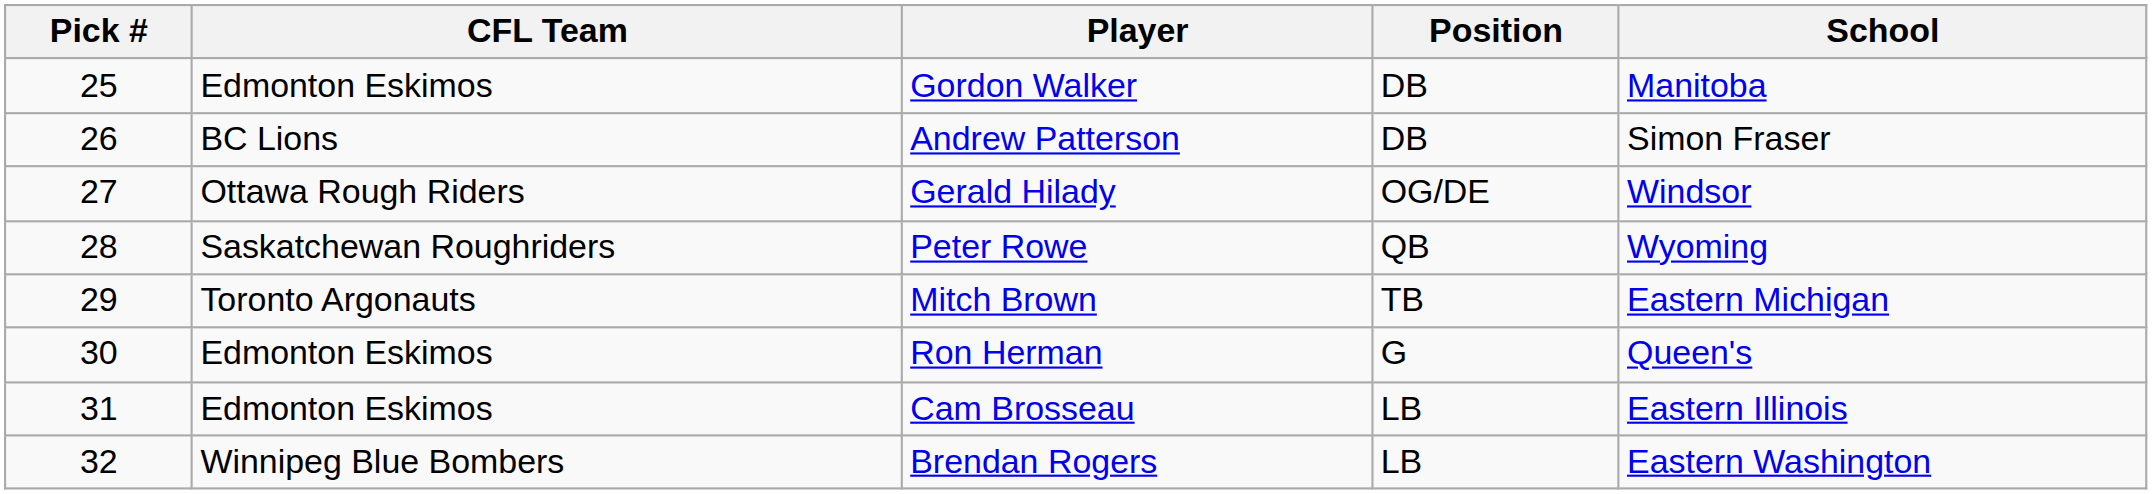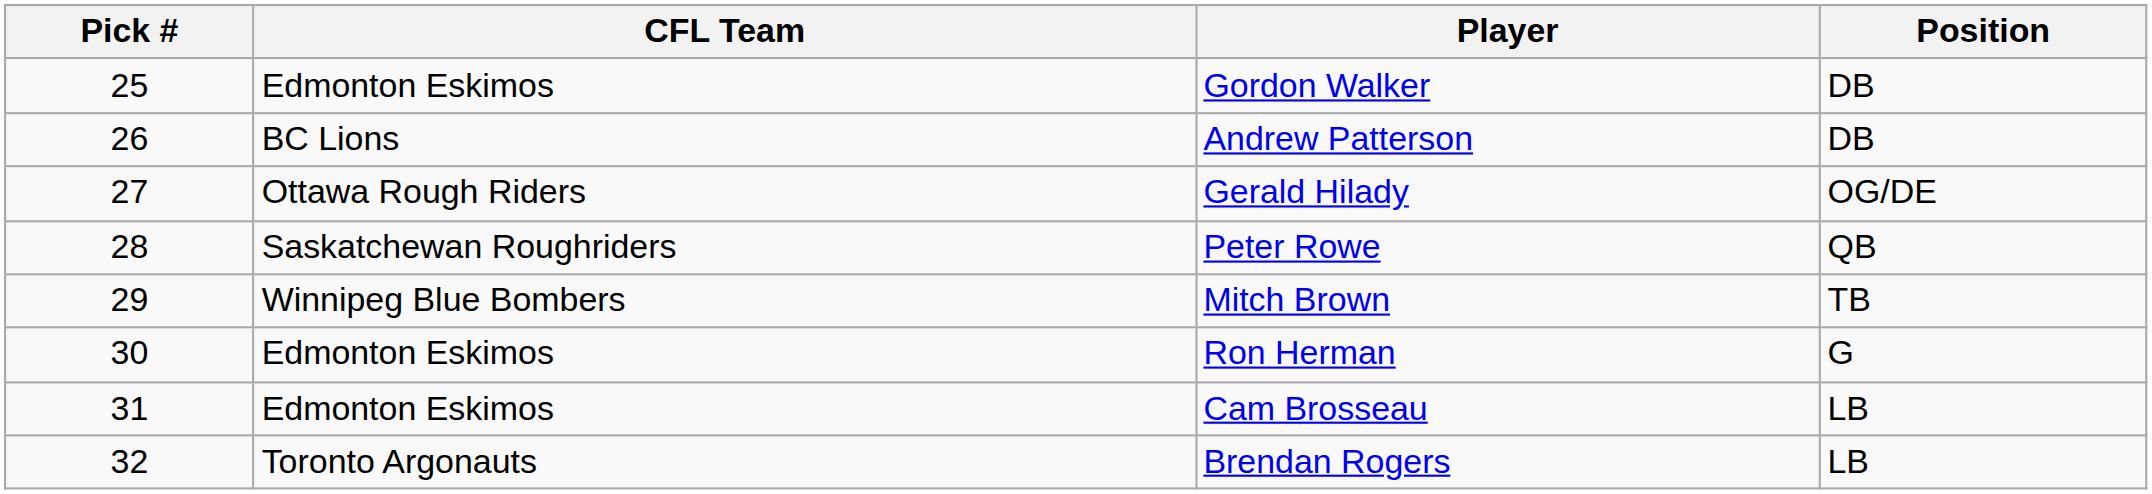 <table class="wikitable" style="width: 80%">
 <tr>
 <th>Pick #</th>
 <th>CFL Team</th>
 <th>Player</th>
 <th>Position</th>
-<th>School</th>
 </tr>
 <tr>
 <td align=center>25</td>
 <td>Edmonton Eskimos</td>
 <td><a href='#'>Gordon Walker</a></td>
 <td>DB</td>
-<td><a href='#'>Manitoba</a></td>
 </tr>
 <tr>
 <td align=center>26</td>
 <td>BC Lions</td>
 <td><a href='#'>Andrew Patterson</a></td>
 <td>DB</td>
-<td>Simon Fraser</td>
 </tr>
 <tr>
 <td align=center>27</td>
 <td>Ottawa Rough Riders</td>
 <td><a href='#'>Gerald Hilady</a></td>
 <td>OG/DE</td>
-<td><a href='#'>Windsor</a></td>
 </tr>
 <tr>
 <td align=center>28</td>
 <td>Saskatchewan Roughriders</td>
 <td><a href='#'>Peter Rowe</a></td>
 <td>QB</td>
-<td><a href='#'>Wyoming</a></td>
 </tr>
 <tr>
 <td align=center>29</td>
-<td>Toronto Argonauts</td>
+<td>Winnipeg Blue Bombers</td>
 <td><a href='#'>Mitch Brown</a></td>
 <td>TB</td>
-<td><a href='#'>Eastern Michigan</a></td>
 </tr>
 <tr>
 <td align=center>30</td>
 <td>Edmonton Eskimos</td>
 <td><a href='#'>Ron Herman</a></td>
 <td>G</td>
-<td><a href='#'>Queen's</a></td>
 </tr>
 <tr>
 <td align=center>31</td>
 <td>Edmonton Eskimos</td>
 <td><a href='#'>Cam Brosseau</a></td>
 <td>LB</td>
-<td><a href='#'>Eastern Illinois</a></td>
 </tr>
 <tr>
 <td align=center>32</td>
-<td>Winnipeg Blue Bombers</td>
+<td>Toronto Argonauts</td>
 <td><a href='#'>Brendan Rogers</a></td>
 <td>LB</td>
-<td><a href='#'>Eastern Washington</a></td>
 </tr>
 </table>
